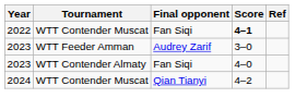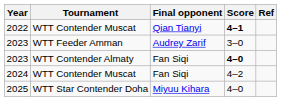 <table class="wikitable" style="font-size: 95%;">
 <tr>
 <th>Year</th>
 <th>Tournament</th>
 <th>Final opponent</th>
 <th>Score</th>
 <th>Ref</th>
 </tr>
 <tr>
 <td>2022</td>
 <td>WTT Contender Muscat</td>
-<td> Fan Siqi</td>
+<td> <a href='#'>Qian Tianyi</a></td>
 <td><strong>4–1</strong></td>
 <td></td>
 </tr>
 <tr>
 <td>2023</td>
 <td>WTT Feeder Amman</td>
 <td> <a href='#'>Audrey Zarif</a></td>
 <td>3–0</td>
 <td></td>
 </tr>
 <tr>
 <td>2023</td>
 <td>WTT Contender Almaty</td>
 <td> Fan Siqi</td>
-<td>4–0</td>
+<td><strong>4–0</strong></td>
 <td></td>
 </tr>
 <tr>
 <td>2024</td>
 <td>WTT Contender Muscat</td>
-<td> <a href='#'>Qian Tianyi</a></td>
+<td> Fan Siqi</td>
 <td>4–2</td>
 <td></td>
 </tr>
+<tr>
+<td>2025</td>
+<td>WTT Star Contender Doha</td>
+<td> <a href='#'>Miyuu Kihara</a></td>
+<td>4–0</td>
+<td></td>
+</tr>
 </table>
